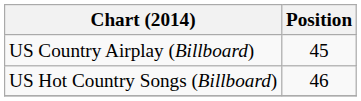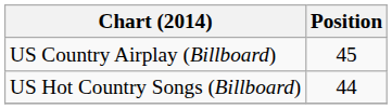 <table class="wikitable sortable">
 <tr>
 <th scope="col">Chart (2014)</th>
 <th scope="col">Position</th>
 </tr>
 <tr>
 <td>US Country Airplay (<em>Billboard</em>)</td>
 <td align="center">45</td>
 </tr>
 <tr>
 <td>US Hot Country Songs (<em>Billboard</em>)</td>
-<td align="center">46</td>
+<td align="center">44</td>
 </tr>
 <tr>
 </tr>
 </table>
